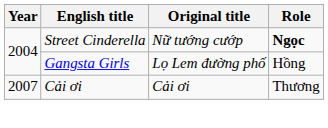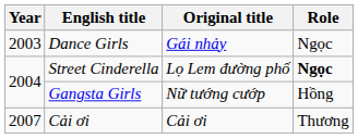 <table class="wikitable sortable">
 <tr>
 <th>Year</th>
 <th>English title</th>
 <th>Original title</th>
 <th>Role</th>
 </tr>
 <tr>
+<td>2003</td>
+<td><em>Dance Girls</em></td>
+<td><a href='#'><em>Gái nhảy</em></a></td>
+<td>Ngọc</td>
+</tr>
+<tr>
 <td rowspan="2">2004</td>
 <td><em>Street Cinderella</em></td>
-<td><em>Nữ tướng cướp</em></td>
+<td><em>Lọ Lem đường phố</em></td>
 <td><strong>Ngọc</strong></td>
 </tr>
 <tr>
 <td><em><a href='#'>Gangsta Girls</a></em></td>
-<td><em>Lọ Lem đường phố</em></td>
+<td><em>Nữ tướng cướp</em></td>
 <td>Hồng</td>
 </tr>
 <tr>
 <td>2007</td>
 <td><em>Cải ơi</em></td>
 <td><em>Cải ơi</em></td>
 <td>Thương</td>
 </tr>
 </table>
